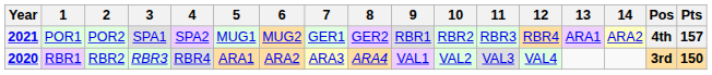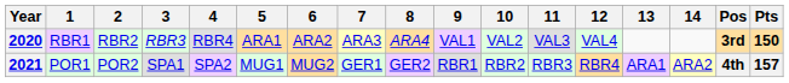 <table class="wikitable" style="text-align:center;">
 <tr>
 <th>Year</th>
 <th>1</th>
 <th>2</th>
 <th>3</th>
 <th>4</th>
 <th>5</th>
 <th>6</th>
 <th>7</th>
 <th>8</th>
 <th>9</th>
 <th>10</th>
 <th>11</th>
 <th>12</th>
 <th>13</th>
 <th>14</th>
 <th>Pos</th>
 <th>Pts</th>
 </tr>
 <tr>
+<th><a href='#'>2020</a></th>
+<td style="background:#efcfff;"><a href='#'>RBR1</a><br></td>
+<td style="background:#dfffdf;"><a href='#'>RBR2</a><br></td>
+<td style="background:#dfffdf;"><em><a href='#'>RBR3</a></em><br></td>
+<td style="background:#dfdfdf;"><a href='#'>RBR4</a><br></td>
+<td style="background:#ffdf9f;"><a href='#'>ARA1</a><br></td>
+<td style="background:#ffdf9f;"><a href='#'>ARA2</a><br></td>
+<td style="background:#ffffbf;"><a href='#'>ARA3</a><br></td>
+<td style="background:#ffdf9f;"><em><a href='#'>ARA4</a></em><br></td>
+<td style="background:#efcfff;"><a href='#'>VAL1</a><br></td>
+<td style="background:#dfffdf;"><a href='#'>VAL2</a><br></td>
+<td style="background:#dfdfdf;"><a href='#'>VAL3</a><br></td>
+<td style="background:#dfffdf;"><a href='#'>VAL4</a><br></td>
+<td></td>
+<td></td>
+<th style="background:#ffdf9f;">3rd</th>
+<th style="background:#ffdf9f;">150</th>
+</tr>
+<tr>
 <th><a href='#'>2021</a></th>
 <td style="background:#dfffdf;"><a href='#'>POR1</a><br></td>
 <td style="background:#dfffdf;"><a href='#'>POR2</a><br></td>
 <td style="background:#dfdfdf;"><a href='#'>SPA1</a><br></td>
 <td style="background:#efcfff;"><a href='#'>SPA2</a><br></td>
 <td style="background:#dfffdf;"><a href='#'>MUG1</a><br></td>
 <td style="background:#ffdf9f;"><a href='#'>MUG2</a><br></td>
 <td style="background:#dfffdf;"><a href='#'>GER1</a><br></td>
 <td style="background:#efcfff;"><a href='#'>GER2</a><br></td>
 <td style="background:#dfdfdf;"><a href='#'>RBR1</a><br></td>
 <td style="background:#dfffdf;"><a href='#'>RBR2</a><br></td>
 <td style="background:#dfffdf;"><a href='#'>RBR3</a><br></td>
 <td style="background:#ffdf9f;"><a href='#'>RBR4</a><br></td>
 <td style="background:#efcfff;"><a href='#'>ARA1</a><br></td>
 <td style="background:#ffffbf;"><a href='#'>ARA2</a><br></td>
 <th>4th</th>
 <th>157</th>
 </tr>
-<tr>
-<th><a href='#'>2020</a></th>
-<td style="background:#efcfff;"><a href='#'>RBR1</a><br></td>
-<td style="background:#dfffdf;"><a href='#'>RBR2</a><br></td>
-<td style="background:#dfffdf;"><em><a href='#'>RBR3</a></em><br></td>
-<td style="background:#dfdfdf;"><a href='#'>RBR4</a><br></td>
-<td style="background:#ffdf9f;"><a href='#'>ARA1</a><br></td>
-<td style="background:#ffdf9f;"><a href='#'>ARA2</a><br></td>
-<td style="background:#ffffbf;"><a href='#'>ARA3</a><br></td>
-<td style="background:#ffdf9f;"><em><a href='#'>ARA4</a></em><br></td>
-<td style="background:#efcfff;"><a href='#'>VAL1</a><br></td>
-<td style="background:#dfffdf;"><a href='#'>VAL2</a><br></td>
-<td style="background:#dfdfdf;"><a href='#'>VAL3</a><br></td>
-<td style="background:#dfffdf;"><a href='#'>VAL4</a><br></td>
-<td></td>
-<td></td>
-<th style="background:#ffdf9f;">3rd</th>
-<th style="background:#ffdf9f;">150</th>
-</tr>
 </table>
